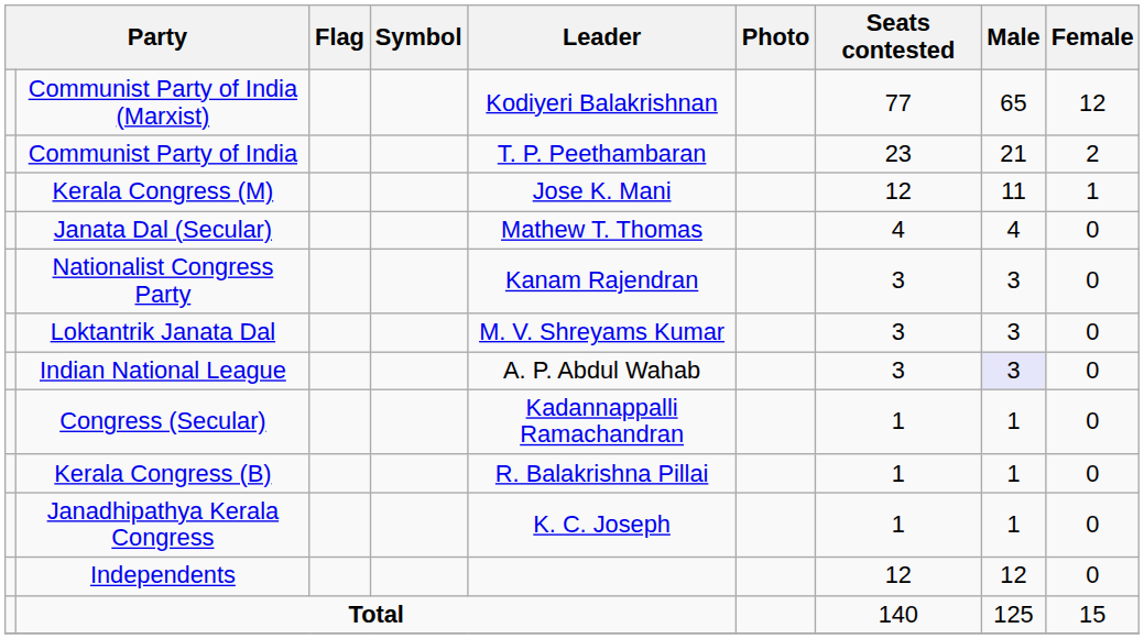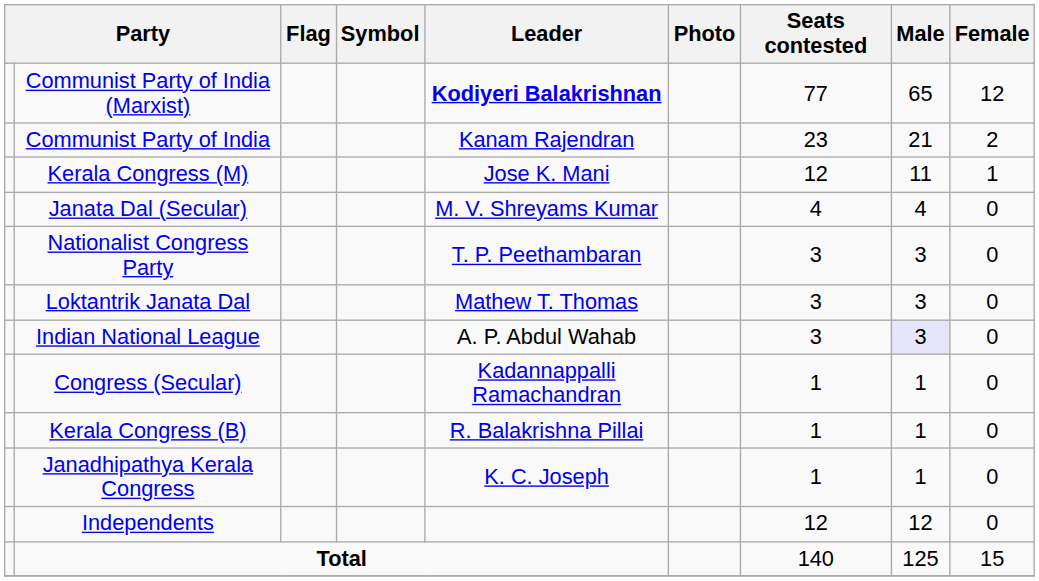 <table class="wikitable" width="60%" style="text-align:center">
 <tr>
 <th colspan="2">Party</th>
 <th>Flag</th>
 <th>Symbol</th>
 <th>Leader</th>
 <th>Photo</th>
 <th>Seats contested</th>
 <th>Male</th>
 <th>Female</th>
 </tr>
 <tr>
 <td></td>
 <td><a href='#'>Communist Party of India (Marxist)</a></td>
 <td></td>
 <td></td>
-<td><a href='#'>Kodiyeri Balakrishnan</a></td>
+<td><strong><a href='#'>Kodiyeri Balakrishnan</a></strong></td>
 <td></td>
 <td>77</td>
 <td>65</td>
 <td>12</td>
 </tr>
 <tr>
 <td></td>
 <td><a href='#'>Communist Party of India</a></td>
 <td></td>
 <td></td>
-<td><a href='#'>T. P. Peethambaran</a></td>
+<td><a href='#'>Kanam Rajendran</a></td>
 <td></td>
 <td>23</td>
 <td>21</td>
 <td>2</td>
 </tr>
 <tr>
 <td></td>
 <td><a href='#'>Kerala Congress (M)</a></td>
 <td></td>
 <td></td>
 <td><a href='#'>Jose K. Mani</a></td>
 <td></td>
 <td>12</td>
 <td>11</td>
 <td>1</td>
 </tr>
 <tr>
 <td></td>
 <td><a href='#'>Janata Dal (Secular)</a></td>
 <td></td>
 <td></td>
-<td><a href='#'>Mathew T. Thomas</a></td>
+<td><a href='#'>M. V. Shreyams Kumar</a></td>
 <td></td>
 <td>4</td>
 <td>4</td>
 <td>0</td>
 </tr>
 <tr>
 <td></td>
 <td><a href='#'>Nationalist Congress Party</a></td>
 <td></td>
 <td></td>
-<td><a href='#'>Kanam Rajendran</a></td>
+<td><a href='#'>T. P. Peethambaran</a></td>
 <td></td>
 <td>3</td>
 <td>3</td>
 <td>0</td>
 </tr>
 <tr>
 <td></td>
 <td><a href='#'>Loktantrik Janata Dal</a></td>
 <td></td>
 <td></td>
-<td><a href='#'>M. V. Shreyams Kumar</a></td>
+<td><a href='#'>Mathew T. Thomas</a></td>
 <td></td>
 <td>3</td>
 <td>3</td>
 <td>0</td>
 </tr>
 <tr>
 <td></td>
 <td><a href='#'>Indian National League</a></td>
 <td></td>
 <td></td>
 <td>A. P. Abdul Wahab</td>
 <td></td>
 <td>3</td>
 <td style="background: lavender;">3</td>
 <td>0</td>
 </tr>
 <tr>
 <td></td>
 <td><a href='#'>Congress (Secular)</a></td>
 <td></td>
 <td></td>
 <td><a href='#'>Kadannappalli Ramachandran</a></td>
 <td></td>
 <td>1</td>
 <td>1</td>
 <td>0</td>
 </tr>
 <tr>
 <td></td>
 <td><a href='#'>Kerala Congress (B)</a></td>
 <td></td>
 <td></td>
 <td><a href='#'>R. Balakrishna Pillai</a></td>
 <td></td>
 <td>1</td>
 <td>1</td>
 <td>0</td>
 </tr>
 <tr>
 <td></td>
 <td><a href='#'>Janadhipathya Kerala Congress</a></td>
 <td></td>
 <td></td>
 <td><a href='#'>K. C. Joseph</a></td>
 <td></td>
 <td>1</td>
 <td>1</td>
 <td>0</td>
 </tr>
 <tr>
 <td></td>
 <td><a href='#'>Independents</a></td>
 <td></td>
 <td></td>
 <td></td>
 <td></td>
 <td>12</td>
 <td>12</td>
 <td>0</td>
 </tr>
 <tr>
 <td></td>
 <td colspan="4"><strong>Total</strong></td>
 <td></td>
 <td>140</td>
 <td>125</td>
 <td>15</td>
 </tr>
 <tr>
 </tr>
 </table>
